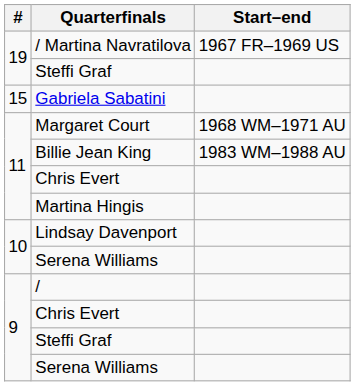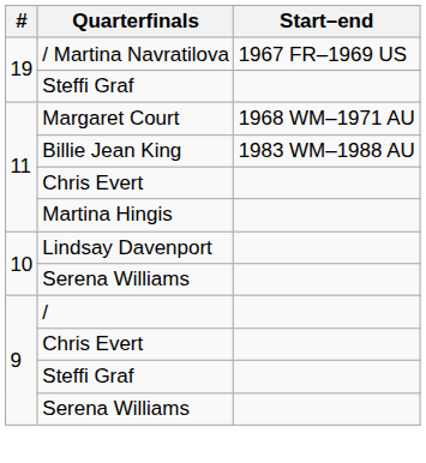 <table class="wikitable">
 <tr>
 <th style="width:18px;">#</th>
 <th>Quarterfinals</th>
 <th>Start–end</th>
 </tr>
 <tr>
 <td rowspan="2">19</td>
 <td>/ Martina Navratilova</td>
 <td>1967 FR–1969 US</td>
 </tr>
 <tr>
 <td> Steffi Graf</td>
-<td></td>
-</tr>
-<tr>
-<td>15</td>
-<td> <a href='#'>Gabriela Sabatini</a></td>
 <td></td>
 </tr>
 <tr>
 <td rowspan="4">11</td>
 <td> Margaret Court</td>
 <td>1968 WM–1971 AU</td>
 </tr>
 <tr>
 <td> Billie Jean King</td>
 <td>1983 WM–1988 AU</td>
 </tr>
 <tr>
 <td> Chris Evert</td>
 <td></td>
 </tr>
 <tr>
 <td> Martina Hingis</td>
 <td></td>
 </tr>
 <tr>
 <td rowspan="2">10</td>
 <td> Lindsay Davenport</td>
 <td></td>
 </tr>
 <tr>
 <td> Serena Williams</td>
 <td></td>
 </tr>
 <tr>
 <td rowspan="4">9</td>
 <td>/</td>
 <td></td>
 </tr>
 <tr>
 <td> Chris Evert </td>
 <td></td>
 </tr>
 <tr>
 <td> Steffi Graf </td>
 <td></td>
 </tr>
 <tr>
 <td> Serena Williams </td>
 <td></td>
 </tr>
 </table>
